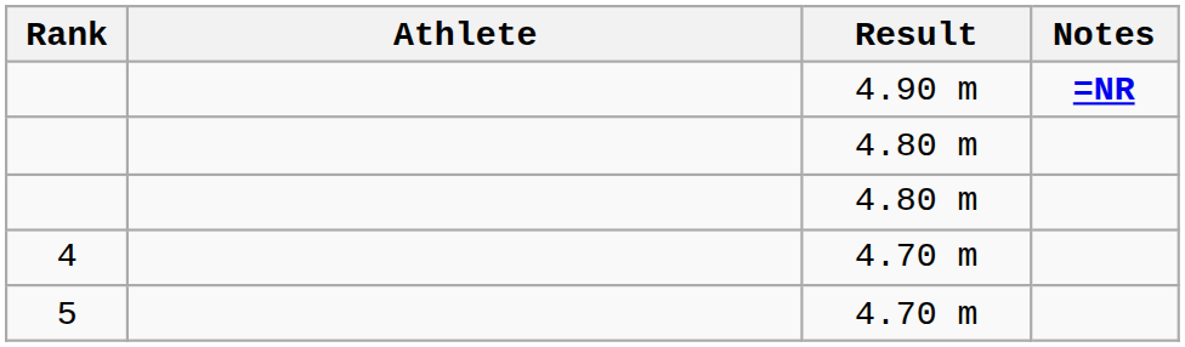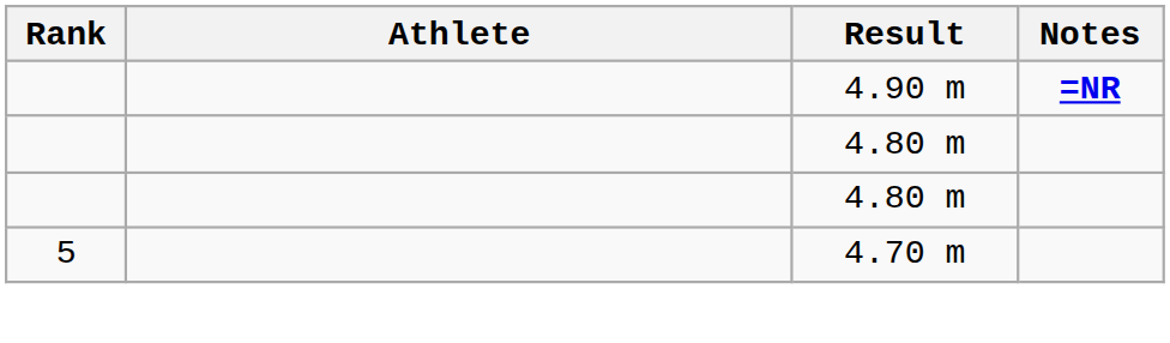 <table class="wikitable sortable" style="text-align:center">
 <tr>
 <th width=40>Rank</th>
 <th width=250>Athlete</th>
 <th width=80>Result</th>
 <th width=50>Notes</th>
 </tr>
 <tr>
 <td></td>
 <td align=left></td>
 <td>4.90 m</td>
 <td><strong><a href='#'>=NR</a></strong></td>
 </tr>
 <tr>
 <td></td>
 <td align=left></td>
 <td>4.80 m</td>
 <td></td>
 </tr>
 <tr>
 <td></td>
 <td align=left></td>
 <td>4.80 m</td>
 <td></td>
 </tr>
 <tr>
-<td>4</td>
-<td align=left></td>
-<td>4.70 m</td>
-<td></td>
-</tr>
-<tr>
 <td>5</td>
 <td align=left></td>
 <td>4.70 m</td>
 <td></td>
 </tr>
 </table>
